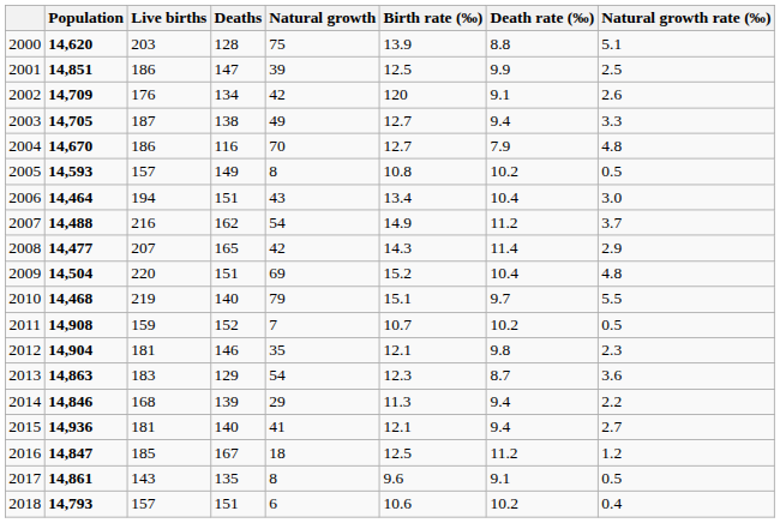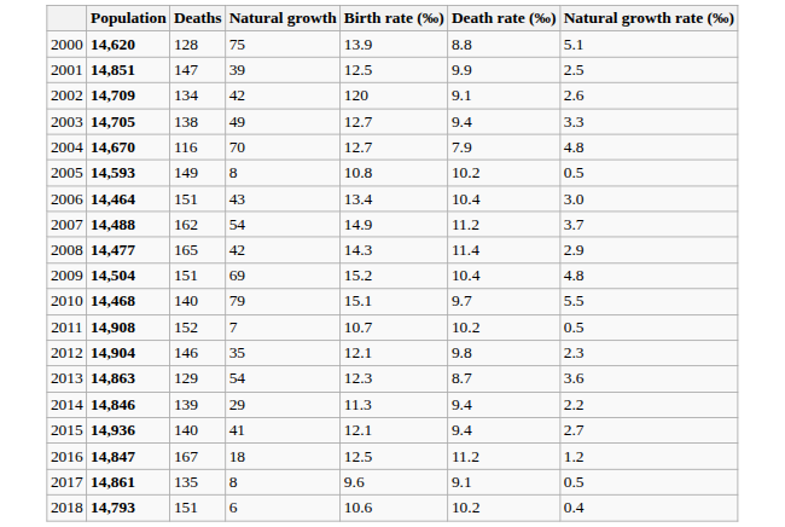 <table class="wikitable sortable" style="margin-left:auto;margin-right:auto" style="text-align:right;">
 <tr>
 <th></th>
 <th align="center">Population</th>
-<th align="center">Live births</th>
 <th align="center">Deaths</th>
 <th align="center">Natural growth</th>
 <th align="center">Birth rate (‰)</th>
 <th align="center">Death rate (‰)</th>
 <th align="center">Natural growth rate (‰)</th>
 </tr>
 <tr>
 <td align="center">2000</td>
 <td><strong>14,620</strong></td>
-<td>203</td>
 <td>128</td>
 <td>75</td>
 <td>13.9</td>
 <td>8.8</td>
 <td>5.1</td>
 </tr>
 <tr>
 <td align="center">2001</td>
 <td><strong>14,851</strong></td>
-<td>186</td>
 <td>147</td>
 <td>39</td>
 <td>12.5</td>
 <td>9.9</td>
 <td>2.5</td>
 </tr>
 <tr>
 <td align="center">2002</td>
 <td><strong>14,709</strong></td>
-<td>176</td>
 <td>134</td>
 <td>42</td>
 <td>120</td>
 <td>9.1</td>
 <td>2.6</td>
 </tr>
 <tr>
 <td align="center">2003</td>
 <td><strong> 14,705 </strong></td>
-<td>187</td>
 <td>138</td>
 <td>49</td>
 <td>12.7</td>
 <td>9.4</td>
 <td>3.3</td>
 </tr>
 <tr>
 <td align="center">2004</td>
 <td><strong>14,670</strong></td>
-<td>186</td>
 <td>116</td>
 <td>70</td>
 <td>12.7</td>
 <td>7.9</td>
 <td>4.8</td>
 </tr>
 <tr>
 <td align="center">2005</td>
 <td><strong>14,593</strong></td>
-<td>157</td>
 <td>149</td>
 <td>8</td>
 <td>10.8</td>
 <td>10.2</td>
 <td>0.5</td>
 </tr>
 <tr>
 <td align="center">2006</td>
 <td><strong>14,464</strong></td>
-<td>194</td>
 <td>151</td>
 <td>43</td>
 <td>13.4</td>
 <td>10.4</td>
 <td>3.0</td>
 </tr>
 <tr>
 <td align="center">2007</td>
 <td><strong>14,488</strong></td>
-<td>216</td>
 <td>162</td>
 <td>54</td>
 <td>14.9</td>
 <td>11.2</td>
 <td>3.7</td>
 </tr>
 <tr>
 <td align="center">2008</td>
 <td><strong>14,477</strong></td>
-<td>207</td>
 <td>165</td>
 <td>42</td>
 <td>14.3</td>
 <td>11.4</td>
 <td>2.9</td>
 </tr>
 <tr>
 <td align="center">2009</td>
 <td><strong>14,504</strong></td>
-<td>220</td>
 <td>151</td>
 <td>69</td>
 <td>15.2</td>
 <td>10.4</td>
 <td>4.8</td>
 </tr>
 <tr>
 <td align="center">2010</td>
 <td><strong>14,468 </strong></td>
-<td>219</td>
 <td>140</td>
 <td>79</td>
 <td>15.1</td>
 <td>9.7</td>
 <td>5.5</td>
 </tr>
 <tr>
 <td align="center">2011</td>
 <td><strong>14,908</strong></td>
-<td>159</td>
 <td>152</td>
 <td>7</td>
 <td>10.7</td>
 <td>10.2</td>
 <td>0.5</td>
 </tr>
 <tr>
 <td align="center">2012</td>
 <td><strong>14,904</strong></td>
-<td>181</td>
 <td>146</td>
 <td>35</td>
 <td>12.1</td>
 <td>9.8</td>
 <td>2.3</td>
 </tr>
 <tr>
 <td align="center">2013</td>
 <td><strong>14,863</strong></td>
-<td>183</td>
 <td>129</td>
 <td>54</td>
 <td>12.3</td>
 <td>8.7</td>
 <td>3.6</td>
 </tr>
 <tr>
 <td align="center">2014</td>
 <td><strong>14,846 </strong></td>
-<td>168</td>
 <td>139</td>
 <td>29</td>
 <td>11.3</td>
 <td>9.4</td>
 <td>2.2</td>
 </tr>
 <tr>
 <td align="center">2015</td>
 <td><strong>14,936</strong></td>
-<td>181</td>
 <td>140</td>
 <td>41</td>
 <td>12.1</td>
 <td>9.4</td>
 <td>2.7</td>
 </tr>
 <tr>
 <td align="center">2016</td>
 <td><strong>14,847</strong></td>
-<td>185</td>
 <td>167</td>
 <td>18</td>
 <td>12.5</td>
 <td>11.2</td>
 <td>1.2</td>
 </tr>
 <tr>
 <td align="center">2017</td>
 <td><strong>14,861</strong></td>
-<td>143</td>
 <td>135</td>
 <td>8</td>
 <td>9.6</td>
 <td>9.1</td>
 <td>0.5</td>
 </tr>
 <tr>
 <td align="center">2018</td>
 <td><strong>14,793</strong></td>
-<td>157</td>
 <td>151</td>
 <td>6</td>
 <td>10.6</td>
 <td>10.2</td>
 <td>0.4</td>
 </tr>
 </table>
